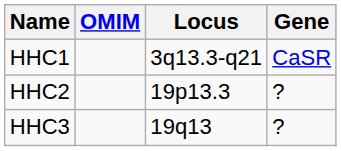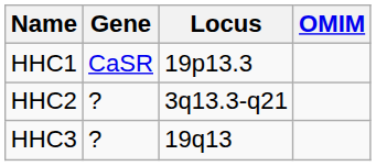 <table class="wikitable">
 <tr>
 <th>Name</th>
+<th>Gene</th>
+<th>Locus</th>
 <th><a href='#'>OMIM</a></th>
-<th>Locus</th>
-<th>Gene</th>
 </tr>
 <tr>
 <td>HHC1</td>
+<td><a href='#'>CaSR</a></td>
+<td>19p13.3</td>
 <td></td>
-<td>3q13.3-q21</td>
-<td><a href='#'>CaSR</a></td>
 </tr>
 <tr>
 <td>HHC2</td>
+<td>?</td>
+<td>3q13.3-q21</td>
 <td></td>
-<td>19p13.3</td>
-<td>?</td>
 </tr>
 <tr>
 <td>HHC3</td>
+<td>?</td>
+<td>19q13</td>
 <td></td>
-<td>19q13</td>
-<td>?</td>
 </tr>
 </table>
